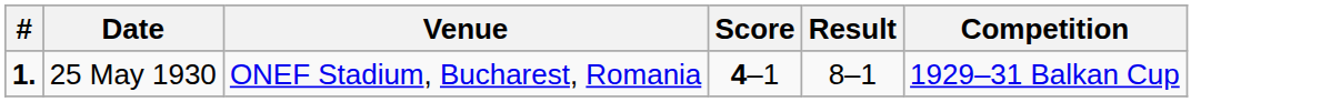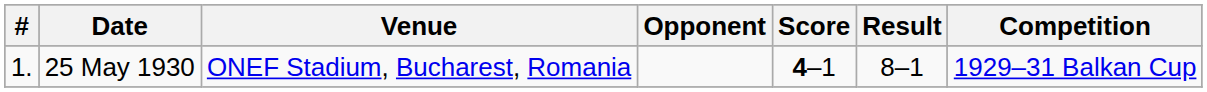 <table class="wikitable" style="font-size: 95%;">
 <tr>
 <th>#</th>
 <th>Date</th>
 <th>Venue</th>
+<th>Opponent</th>
 <th>Score</th>
 <th>Result</th>
 <th>Competition</th>
 </tr>
 <tr>
-<td><strong>1.</strong></td>
+<td>1.</td>
 <td>25 May 1930</td>
 <td><a href='#'>ONEF Stadium</a>, <a href='#'>Bucharest</a>, <a href='#'>Romania</a></td>
+<td></td>
 <td align="center"><strong>4</strong>–1</td>
 <td align="center">8–1</td>
 <td><a href='#'>1929–31 Balkan Cup</a></td>
 </tr>
 </table>
